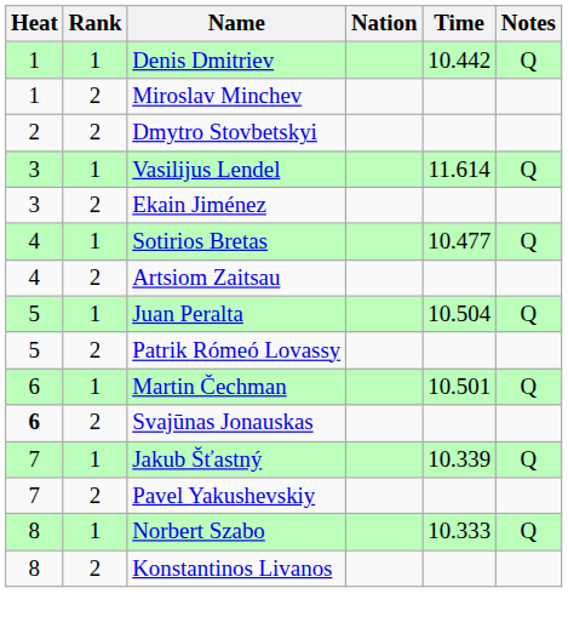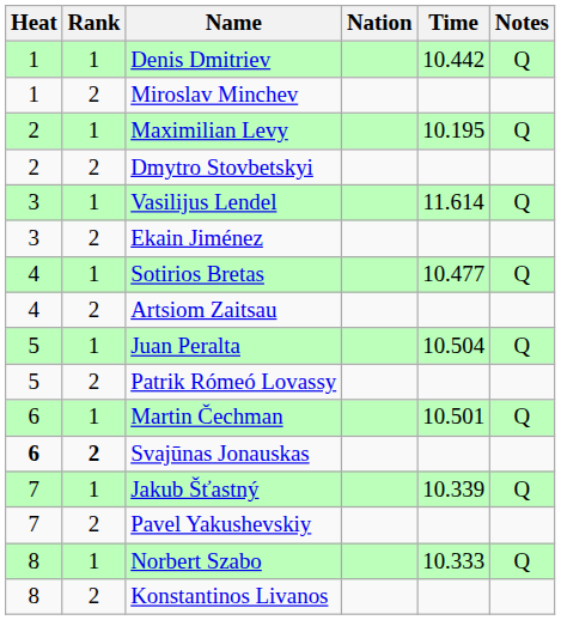 <table class="wikitable sortable" style="text-align:center">
 <tr>
 <th>Heat</th>
 <th>Rank</th>
 <th>Name</th>
 <th>Nation</th>
 <th>Time</th>
 <th>Notes</th>
 </tr>
 <tr bgcolor=bbffbb>
 <td>1</td>
 <td>1</td>
 <td align=left><a href='#'>Denis Dmitriev</a></td>
 <td align=left></td>
 <td>10.442</td>
 <td>Q</td>
 </tr>
 <tr>
 <td>1</td>
 <td>2</td>
 <td align=left><a href='#'>Miroslav Minchev</a></td>
 <td align=left></td>
 <td></td>
 <td></td>
+</tr>
+<tr bgcolor=bbffbb>
+<td>2</td>
+<td>1</td>
+<td align=left><a href='#'>Maximilian Levy</a></td>
+<td align=left></td>
+<td>10.195</td>
+<td>Q</td>
 </tr>
 <tr>
 <td>2</td>
 <td>2</td>
 <td align=left><a href='#'>Dmytro Stovbetskyi</a></td>
 <td align=left></td>
 <td></td>
 <td></td>
 </tr>
 <tr bgcolor=bbffbb>
 <td>3</td>
 <td>1</td>
 <td align=left><a href='#'>Vasilijus Lendel</a></td>
 <td align=left></td>
 <td>11.614</td>
 <td>Q</td>
 </tr>
 <tr>
 <td>3</td>
 <td>2</td>
 <td align=left><a href='#'>Ekain Jiménez</a></td>
 <td align=left></td>
 <td></td>
 <td></td>
 </tr>
 <tr bgcolor=bbffbb>
 <td>4</td>
 <td>1</td>
 <td align=left><a href='#'>Sotirios Bretas</a></td>
 <td align=left></td>
 <td>10.477</td>
 <td>Q</td>
 </tr>
 <tr>
 <td>4</td>
 <td>2</td>
 <td align=left><a href='#'>Artsiom Zaitsau</a></td>
 <td align=left></td>
 <td></td>
 <td></td>
 </tr>
 <tr bgcolor=bbffbb>
 <td>5</td>
 <td>1</td>
 <td align=left><a href='#'>Juan Peralta</a></td>
 <td align=left></td>
 <td>10.504</td>
 <td>Q</td>
 </tr>
 <tr>
 <td>5</td>
 <td>2</td>
 <td align=left><a href='#'>Patrik Rómeó Lovassy</a></td>
 <td align=left></td>
 <td></td>
 <td></td>
 </tr>
 <tr bgcolor=bbffbb>
 <td>6</td>
 <td>1</td>
 <td align=left><a href='#'>Martin Čechman</a></td>
 <td align=left></td>
 <td>10.501</td>
 <td>Q</td>
 </tr>
 <tr>
 <td><strong>6</strong></td>
-<td>2</td>
+<td><strong>2</strong></td>
 <td align=left><a href='#'>Svajūnas Jonauskas</a></td>
 <td align=left></td>
 <td></td>
 <td></td>
 </tr>
 <tr bgcolor=bbffbb>
 <td>7</td>
 <td>1</td>
 <td align=left><a href='#'>Jakub Šťastný</a></td>
 <td align=left></td>
 <td>10.339</td>
 <td>Q</td>
 </tr>
 <tr>
 <td>7</td>
 <td>2</td>
 <td align=left><a href='#'>Pavel Yakushevskiy</a></td>
 <td align=left></td>
 <td></td>
 <td></td>
 </tr>
 <tr bgcolor=bbffbb>
 <td>8</td>
 <td>1</td>
 <td align=left><a href='#'>Norbert Szabo</a></td>
 <td align=left></td>
 <td>10.333</td>
 <td>Q</td>
 </tr>
 <tr>
 <td>8</td>
 <td>2</td>
 <td align=left><a href='#'>Konstantinos Livanos</a></td>
 <td align=left></td>
 <td></td>
 <td></td>
 </tr>
 </table>
